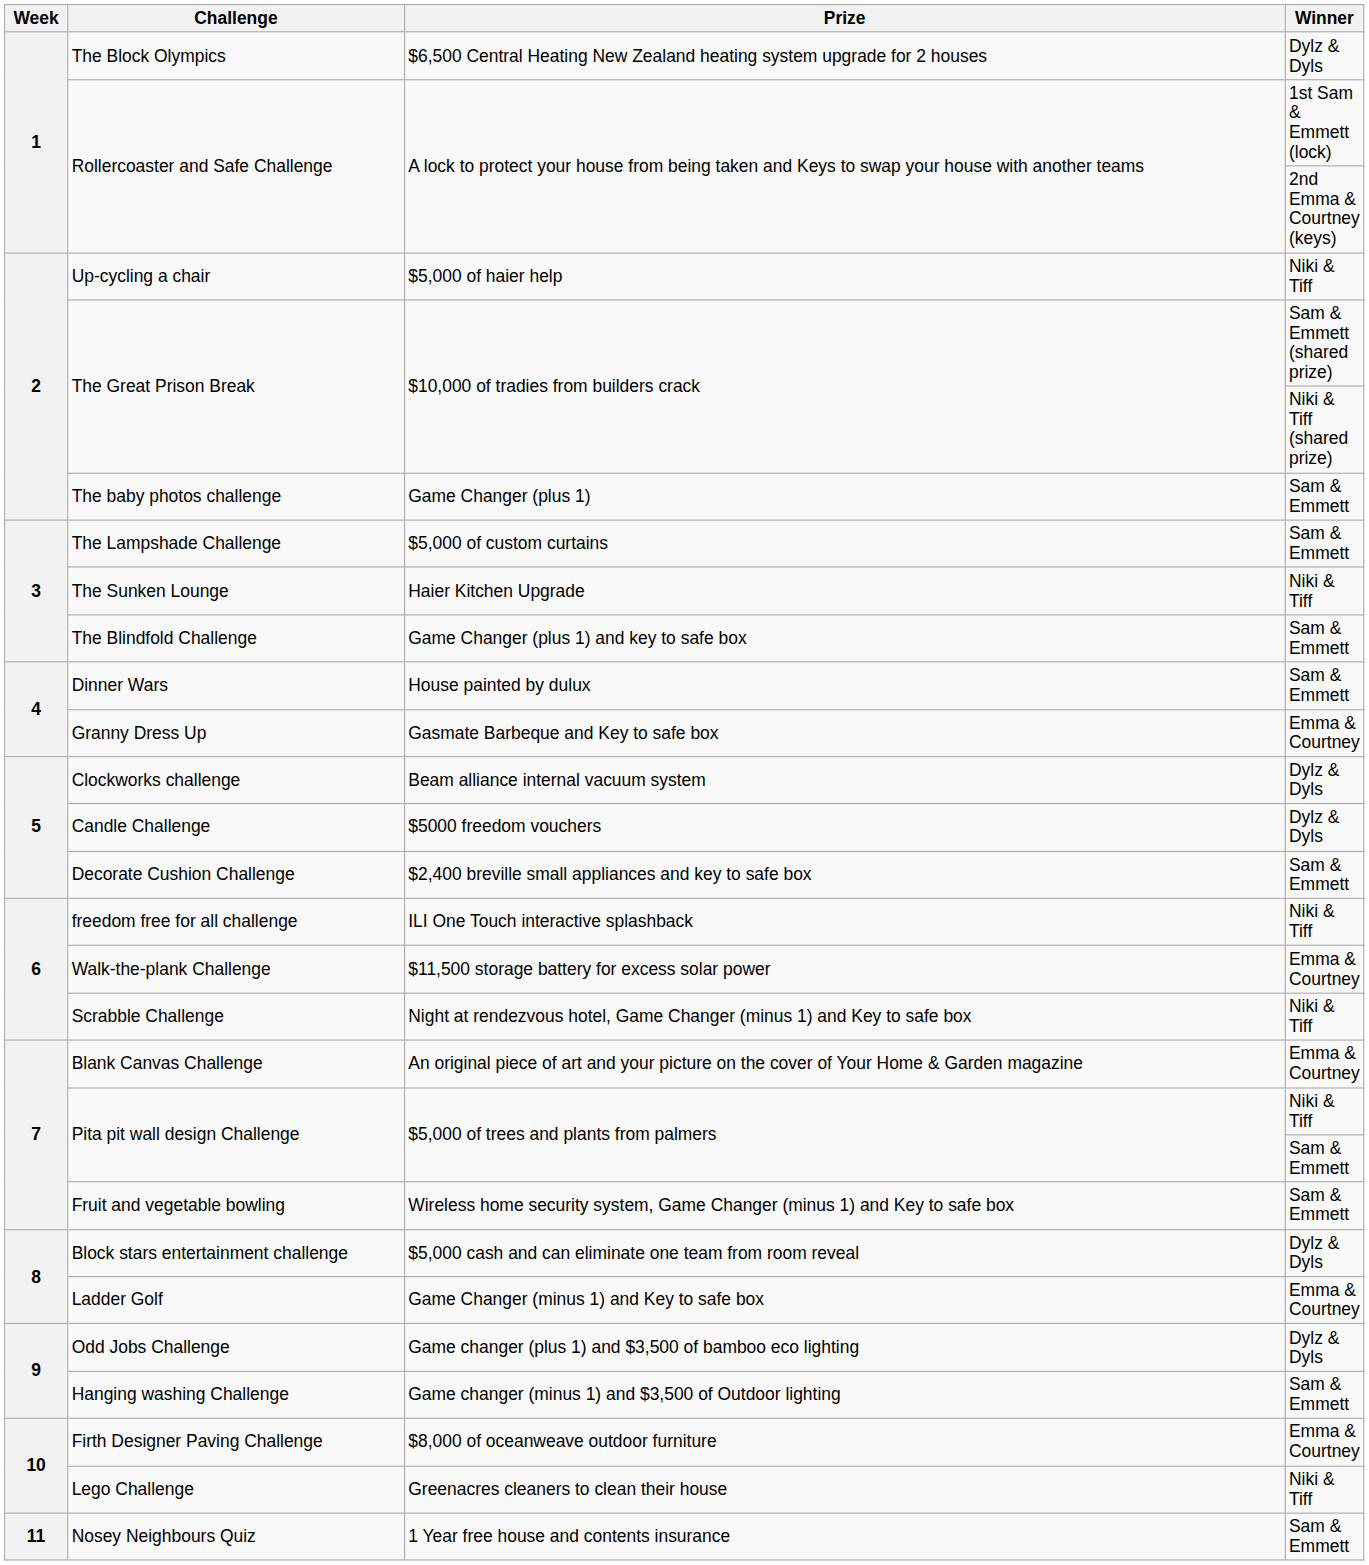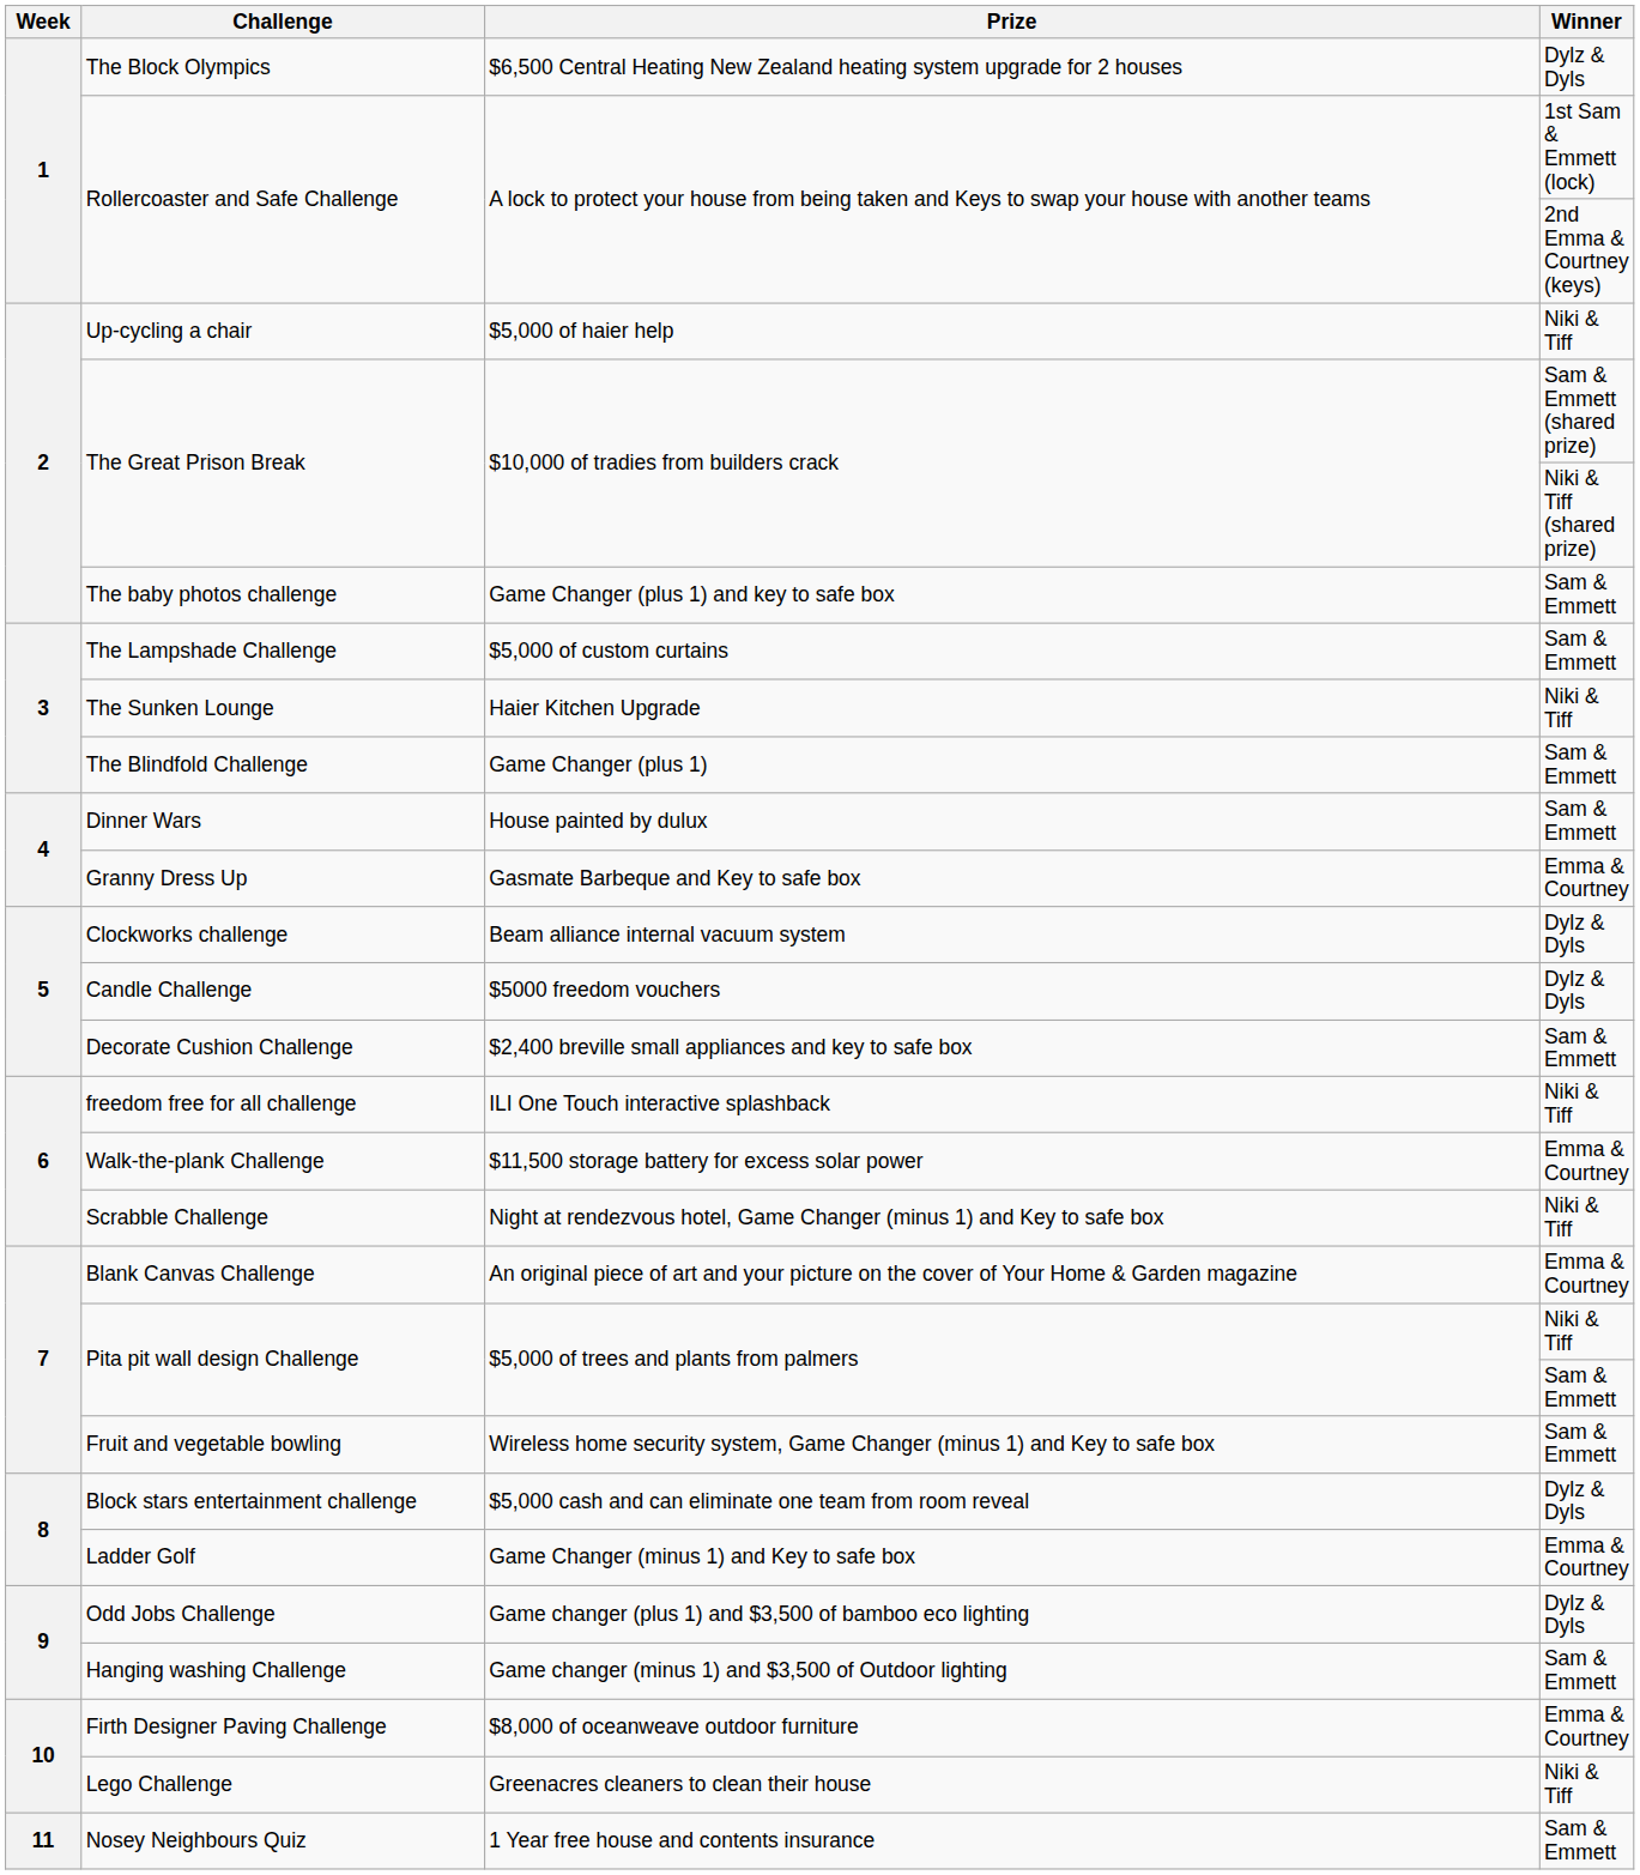 <table class="wikitable">
 <tr>
 <th>Week</th>
 <th>Challenge</th>
 <th>Prize</th>
 <th>Winner</th>
 </tr>
 <tr>
 <th rowspan="3">1</th>
 <td>The Block Olympics</td>
 <td>$6,500 Central Heating New Zealand heating system upgrade for 2 houses</td>
 <td style="width:5%;" scope="col" style="background:#B87BF6; background-color:orange">Dylz & Dyls</td>
 </tr>
 <tr>
 <td rowspan="2">Rollercoaster and Safe Challenge</td>
 <td rowspan="2">A lock to protect your house from being taken and Keys to swap your house with another teams</td>
 <td style="width:5%;" scope="col" style="background:#B87BF6; color:black;">1st Sam & Emmett (lock)</td>
 </tr>
 <tr>
 <td style="width:5%;" scope="col" style="background:skyblue; color:black;">2nd Emma & Courtney (keys)</td>
 </tr>
 <tr>
 <th rowspan="4">2</th>
 <td>Up-cycling a chair</td>
 <td>$5,000 of haier help</td>
 <td style="width:5%;" scope="col" style="background:#f4de00; color:black;">Niki & Tiff</td>
 </tr>
 <tr>
 <td rowspan="2">The Great Prison Break</td>
 <td rowspan="2">$10,000 of tradies from builders crack</td>
 <td style="width:5%;" scope="col" style="background:#B87BF6; color:black;">Sam & Emmett (shared prize)</td>
 </tr>
 <tr>
 <td style="width:5%;" scope="col" style="background:#f4de00; color:black;">Niki & Tiff (shared prize)</td>
 </tr>
 <tr>
 <td>The baby photos challenge</td>
-<td>Game Changer (plus 1)</td>
+<td>Game Changer (plus 1) and key to safe box</td>
 <td style="width:5%;" scope="col" style="background:#B87BF6; color:black;">Sam & Emmett</td>
 </tr>
 <tr>
 <th rowspan="3">3</th>
 <td>The Lampshade Challenge</td>
 <td>$5,000 of custom curtains</td>
 <td style="width:5%;" scope="col" style="background:#B87BF6; color:black;">Sam & Emmett</td>
 </tr>
 <tr>
 <td>The Sunken Lounge</td>
 <td>Haier Kitchen Upgrade</td>
 <td style="width:5%;" scope="col" style="background:#f4de00; color:black;">Niki & Tiff</td>
 </tr>
 <tr>
 <td>The Blindfold Challenge</td>
-<td>Game Changer (plus 1) and key to safe box</td>
+<td>Game Changer (plus 1)</td>
 <td style="width:5%;" scope="col" style="background:#B87BF6; color:black;">Sam & Emmett</td>
 </tr>
 <tr>
 <th rowspan="2">4</th>
 <td>Dinner Wars</td>
 <td>House painted by dulux</td>
 <td style="width:5%;" scope="col" style="background:#B87BF6; color:black;">Sam & Emmett</td>
 </tr>
 <tr>
 <td>Granny Dress Up</td>
 <td>Gasmate Barbeque and Key to safe box</td>
 <td style="width:5%;" scope="col" style="background:skyblue; color:black;">Emma & Courtney</td>
 </tr>
 <tr>
 <th rowspan="3">5</th>
 <td>Clockworks challenge</td>
 <td>Beam alliance internal vacuum system</td>
 <td style="width:5%;" scope="col" style="background:#B87BF6; background-color:orange">Dylz & Dyls</td>
 </tr>
 <tr>
 <td>Candle Challenge</td>
 <td>$5000 freedom vouchers</td>
 <td style="width:5%;" scope="col" style="background:#B87BF6; background-color:orange">Dylz & Dyls</td>
 </tr>
 <tr>
 <td>Decorate Cushion Challenge</td>
 <td>$2,400 breville small appliances and key to safe box</td>
 <td style="width:5%;" scope="col" style="background:#B87BF6; color:black;">Sam & Emmett</td>
 </tr>
 <tr>
 <th rowspan="3">6</th>
 <td>freedom free for all challenge</td>
 <td>ILI One Touch interactive splashback</td>
 <td style="width:5%;" scope="col" style="background:#f4de00; color:black;">Niki & Tiff</td>
 </tr>
 <tr>
 <td>Walk-the-plank Challenge</td>
 <td>$11,500 storage battery for excess solar power</td>
 <td style="width:5%;" scope="col" style="background:skyblue; color:black;">Emma & Courtney</td>
 </tr>
 <tr>
 <td>Scrabble Challenge</td>
 <td>Night at rendezvous hotel, Game Changer (minus 1) and Key to safe box</td>
 <td style="width:5%;" scope="col" style="background:#f4de00; color:black;">Niki & Tiff</td>
 </tr>
 <tr>
 <th rowspan="4">7</th>
 <td>Blank Canvas Challenge</td>
 <td>An original piece of art and your picture on the cover of Your Home & Garden magazine</td>
 <td style="width:5%;" scope="col" style="background:skyblue; color:black;">Emma & Courtney</td>
 </tr>
 <tr>
 <td rowspan="2">Pita pit wall design Challenge</td>
 <td rowspan="2">$5,000 of trees and plants from palmers</td>
 <td style="width:5%;" scope="col" style="background:#f4de00; color:black;">Niki & Tiff</td>
 </tr>
 <tr>
 <td style="width:5%;" scope="col" style="background:#B87BF6; color:black;">Sam & Emmett</td>
 </tr>
 <tr>
 <td>Fruit and vegetable bowling</td>
 <td>Wireless home security system, Game Changer (minus 1) and Key to safe box</td>
 <td style="width:5%;" scope="col" style="background:#B87BF6; color:black;">Sam & Emmett</td>
 </tr>
 <tr>
 <th rowspan="2">8</th>
 <td>Block stars entertainment challenge</td>
 <td>$5,000 cash and can eliminate one team from room reveal</td>
 <td style="width:5%;" scope="col" style="background:#B87BF6; background-color:orange">Dylz & Dyls</td>
 </tr>
 <tr>
 <td>Ladder Golf</td>
 <td>Game Changer (minus 1) and Key to safe box</td>
 <td style="width:5%;" scope="col" style="background:skyblue; color:black;">Emma & Courtney</td>
 </tr>
 <tr>
 <th rowspan="2">9</th>
 <td>Odd Jobs Challenge</td>
 <td>Game changer (plus 1) and $3,500 of bamboo eco lighting</td>
 <td style="width:5%;" scope="col" style="background:#B87BF6; background-color:orange">Dylz & Dyls</td>
 </tr>
 <tr>
 <td>Hanging washing Challenge</td>
 <td>Game changer (minus 1) and $3,500 of Outdoor lighting</td>
 <td style="width:5%;" scope="col" style="background:#B87BF6; color:black;">Sam & Emmett</td>
 </tr>
 <tr>
 <th rowspan="2">10</th>
 <td>Firth Designer Paving Challenge</td>
 <td>$8,000 of oceanweave outdoor furniture</td>
 <td style="width:5%;" scope="col" style="background:skyblue; color:black;">Emma & Courtney</td>
 </tr>
 <tr>
 <td>Lego Challenge</td>
 <td>Greenacres cleaners to clean their house</td>
 <td style="width:5%;" scope="col" style="background:#f4de00; color:black;">Niki & Tiff</td>
 </tr>
 <tr>
 <th>11</th>
 <td>Nosey Neighbours Quiz</td>
 <td>1 Year free house and contents insurance</td>
 <td style="width:5%;" scope="col" style="background:#B87BF6; color:black;">Sam & Emmett</td>
 </tr>
 </table>
